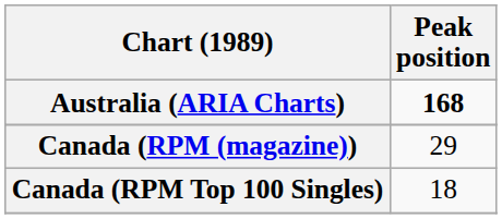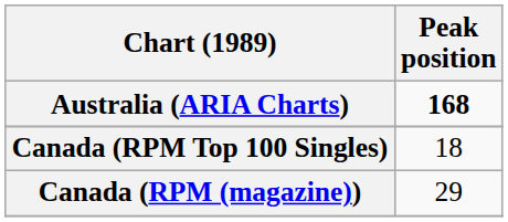 <table class="wikitable sortable plainrowheaders" style="text-align:center">
 <tr>
 <th scope="col">Chart (1989)</th>
 <th scope="col">Peak<br>position</th>
 </tr>
 <tr>
 <th scope="row">Australia (<a href='#'>ARIA Charts</a>)</th>
 <td><strong>168</strong></td>
 </tr>
 <tr>
 </tr>
 <tr>
+<th scope="row">Canada (RPM Top 100 Singles)</th>
+<td>18</td>
+</tr>
+<tr>
 <th scope="row">Canada (<a href='#'>RPM (magazine)</a>)</th>
 <td>29</td>
-</tr>
-<tr>
-<th scope="row">Canada (RPM Top 100 Singles)</th>
-<td>18</td>
 </tr>
 <tr>
 </tr>
 <tr>
 </tr>
 <tr>
 </tr>
 <tr>
 </tr>
 </table>
